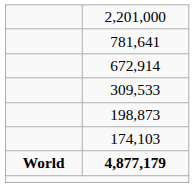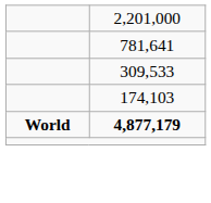 <table class="wikitable" style="float:right; width:12em; text-align:center;">
 <tr>
 <td></td>
 <td>2,201,000</td>
 </tr>
 <tr>
 <td></td>
 <td>781,641</td>
 </tr>
 <tr>
 <td></td>
-<td>672,914</td>
-</tr>
-<tr>
-<td></td>
 <td>309,533</td>
-</tr>
-<tr>
-<td></td>
-<td>198,873</td>
 </tr>
 <tr>
 <td></td>
 <td>174,103</td>
 </tr>
 <tr>
 <td><strong>World</strong></td>
 <td><strong>4,877,179</strong></td>
 </tr>
 <tr>
 <td colspan=2></td>
 </tr>
 </table>
